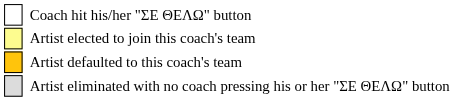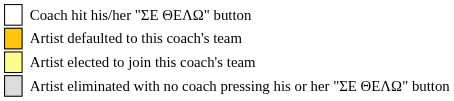 <table class="toccolours" style="font-size: 90%; white-space: nowrap;">
 <tr>
 <td style="background-color:white; border: 1px solid black;"> <strong></strong> </td>
 <td> Coach hit his/her "ΣΕ ΘΕΛΩ" button</td>
 </tr>
 <tr>
+<td style="background-color:#FFC40C; border: 1px solid black">    </td>
+<td> Artist defaulted to this coach's team</td>
+</tr>
+<tr>
 <td style="background-color:#fdfc8f; border: 1px solid black;">    </td>
 <td style="padding-right: 8px"> Artist elected to join this coach's team</td>
-</tr>
-<tr>
-<td style="background-color:#FFC40C; border: 1px solid black">    </td>
-<td> Artist defaulted to this coach's team</td>
 </tr>
 <tr>
 <td style="background-color:#DCDCDC; border: 1px solid black">    </td>
 <td> Artist eliminated with no coach pressing his or her "ΣΕ ΘΕΛΩ" button</td>
 </tr>
 <tr>
 </tr>
 </table>
